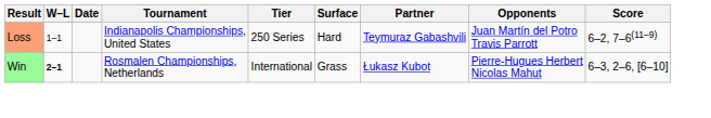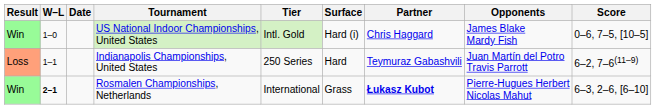 <table class="sortable wikitable nowrap">
 <tr>
 <th>Result</th>
 <th class=unsortable>W–L</th>
 <th>Date</th>
 <th>Tournament</th>
 <th>Tier</th>
 <th>Surface</th>
 <th>Partner</th>
 <th>Opponents</th>
 <th class=unsortable>Score</th>
+</tr>
+<tr>
+<td bgcolor=98FB98>Win</td>
+<td><small>1–0</small></td>
+<td><a href='#'></a></td>
+<td style=background:#D4F1C5><a href='#'>US National Indoor Championships</a>, <br> United States</td>
+<td style=background:#D4F1C5>Intl. Gold</td>
+<td>Hard (i)</td>
+<td> <a href='#'>Chris Haggard</a></td>
+<td> <a href='#'>James Blake</a><br> <a href='#'>Mardy Fish</a></td>
+<td>0–6, 7–5, [10–5]</td>
 </tr>
 <tr>
 <td bgcolor=FFA07A>Loss</td>
 <td><small>1–1</small></td>
 <td><a href='#'></a></td>
 <td><a href='#'>Indianapolis Championships</a>, <br> United States</td>
 <td>250 Series</td>
 <td>Hard</td>
 <td> <a href='#'>Teymuraz Gabashvili</a></td>
 <td> <a href='#'>Juan Martín del Potro</a><br> <a href='#'>Travis Parrott</a></td>
 <td>6–2, 7–6<sup>(11–9)</sup></td>
 </tr>
 <tr>
 <td bgcolor=98FB98>Win</td>
 <td><strong><small>2–1</small></strong></td>
 <td><a href='#'></a></td>
 <td><a href='#'>Rosmalen Championships</a>, <br> Netherlands</td>
 <td>International</td>
 <td>Grass</td>
-<td> <a href='#'>Łukasz Kubot</a></td>
+<td><strong> <a href='#'>Łukasz Kubot</a></strong></td>
 <td> <a href='#'>Pierre-Hugues Herbert</a><br> <a href='#'>Nicolas Mahut</a></td>
 <td>6–3, 2–6, [6–10]</td>
 </tr>
 </table>
